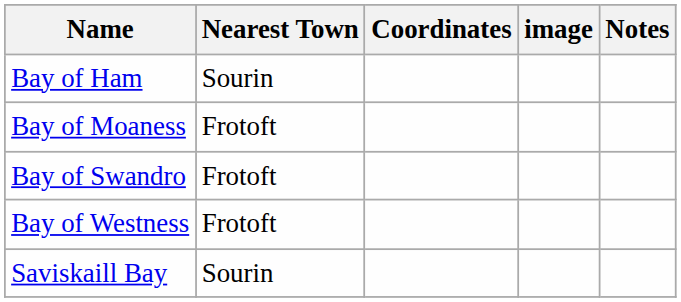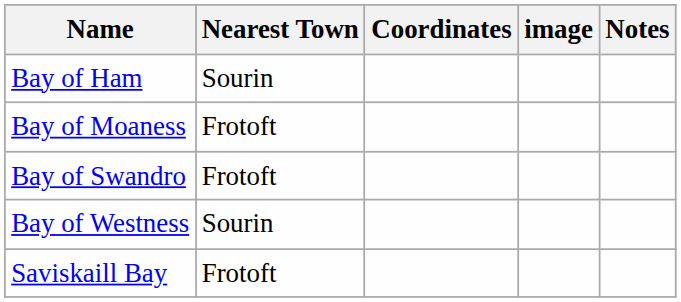 <table class="wikitable sortable" style="table-layout:fixed;background-color:#FEFEFE;font-size:95%;padding:0.30em;line-height:1.35em;">
 <tr>
 <th scope="col">Name</th>
 <th scope="col">Nearest Town</th>
 <th scope="col" data-sort-type="number">Coordinates</th>
 <th scope="col">image</th>
 <th class="unsortable">Notes</th>
 </tr>
 <tr>
 <td><a href='#'>Bay of Ham</a></td>
 <td>Sourin</td>
 <td></td>
 <td></td>
 <td></td>
 </tr>
 <tr>
 <td><a href='#'>Bay of Moaness</a></td>
 <td>Frotoft</td>
 <td></td>
 <td></td>
 <td></td>
 </tr>
 <tr>
 <td><a href='#'>Bay of Swandro</a></td>
 <td>Frotoft</td>
 <td></td>
 <td></td>
 <td></td>
 </tr>
 <tr>
 <td><a href='#'>Bay of Westness</a></td>
-<td>Frotoft</td>
+<td>Sourin</td>
 <td></td>
 <td></td>
 <td></td>
 </tr>
 <tr>
 <td><a href='#'>Saviskaill Bay</a></td>
-<td>Sourin</td>
+<td>Frotoft</td>
 <td></td>
 <td></td>
 <td></td>
 </tr>
 </table>
